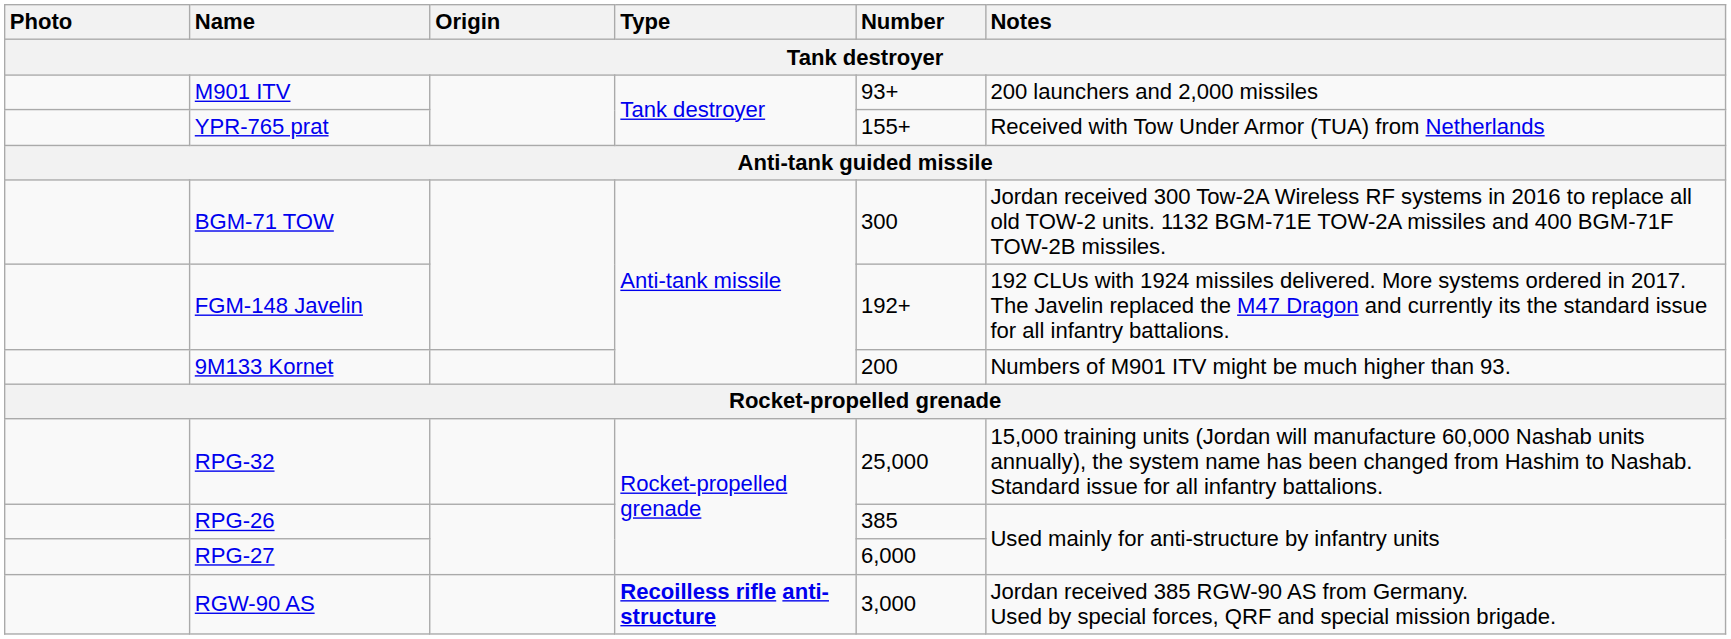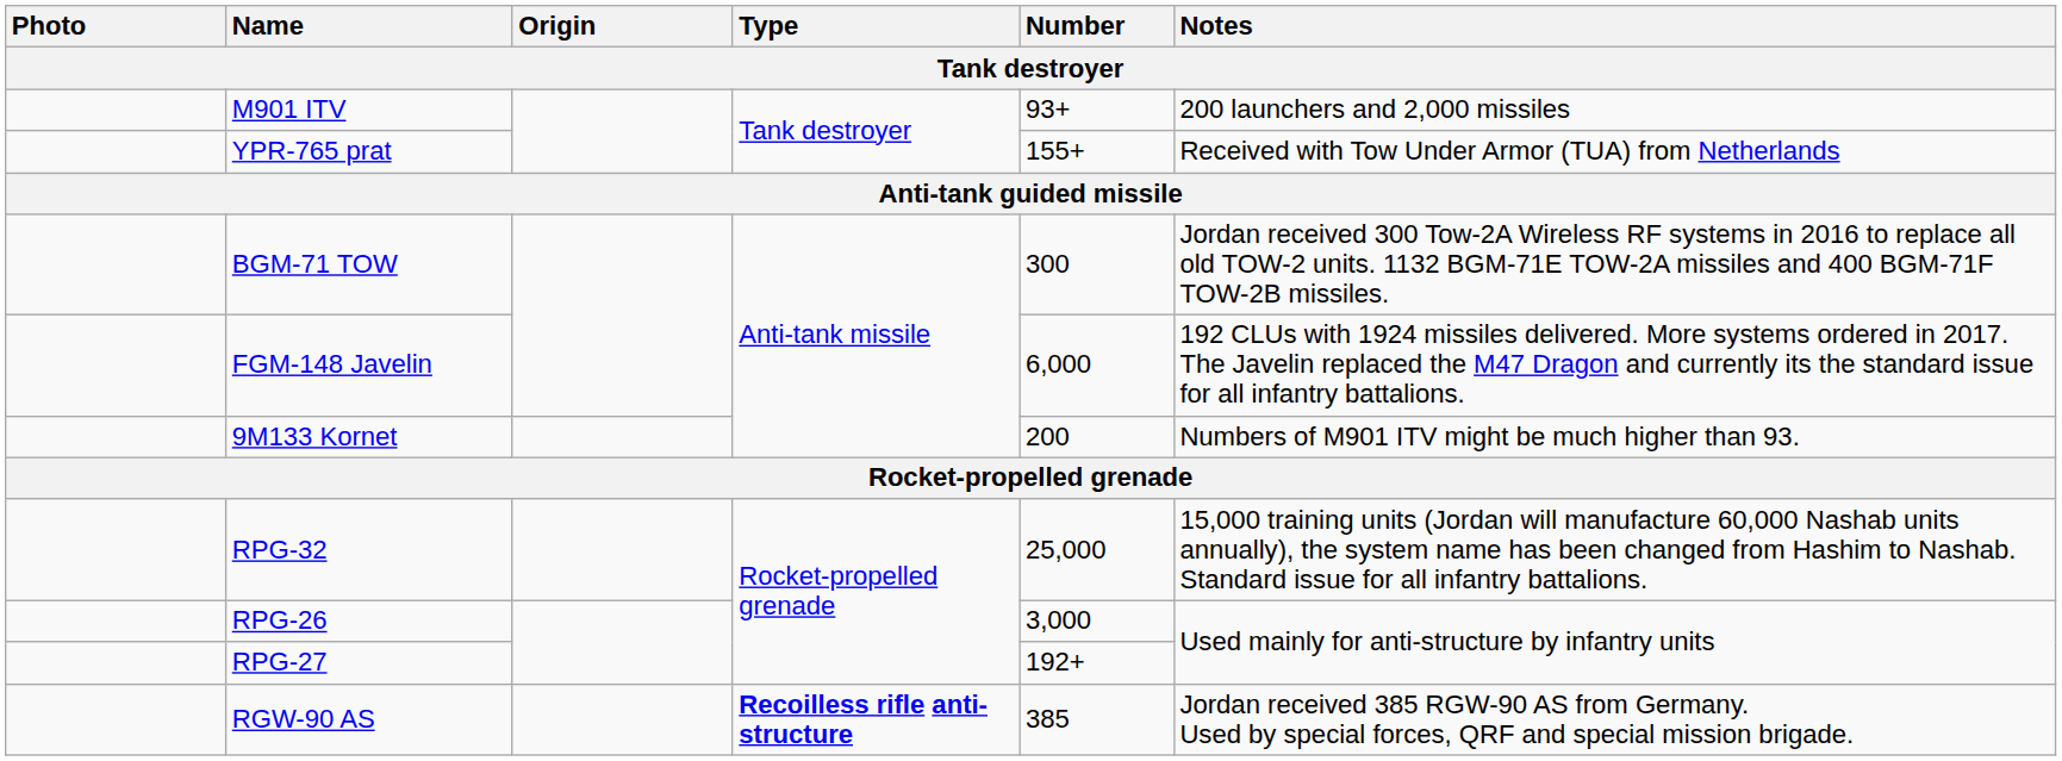 <table class="wikitable">
 <tr>
 <th style="text-align: left; width:10%;">Photo</th>
 <th style="text-align: left; width:13%;">Name</th>
 <th style="text-align: left; width:10%;">Origin</th>
 <th style="text-align: left; width:13%;">Type</th>
 <th style="text-align: left; width:7%;">Number</th>
 <th style="text-align: left; width:40%;">Notes</th>
 </tr>
 <tr>
 <th colspan="7">Tank destroyer</th>
 </tr>
 <tr>
 <td></td>
 <td><a href='#'>M901 ITV</a></td>
 <td rowspan="2"></td>
 <td rowspan="2"><a href='#'>Tank destroyer</a></td>
 <td>93+</td>
 <td>200 launchers and 2,000 missiles</td>
 </tr>
 <tr>
 <td></td>
 <td><a href='#'>YPR-765 prat</a></td>
 <td>155+</td>
 <td>Received with Tow Under Armor (TUA) from <a href='#'>Netherlands</a></td>
 </tr>
 <tr>
 <th colspan="7">Anti-tank guided missile</th>
 </tr>
 <tr>
 <td></td>
 <td><a href='#'>BGM-71 TOW</a></td>
 <td rowspan="2"></td>
 <td rowspan="3"><a href='#'>Anti-tank missile</a></td>
 <td>300</td>
 <td>Jordan received 300 Tow-2A Wireless RF systems in 2016 to replace all old TOW-2 units. 1132 BGM-71E TOW-2A missiles and 400 BGM-71F TOW-2B missiles.</td>
 </tr>
 <tr>
 <td></td>
 <td><a href='#'>FGM-148 Javelin</a></td>
-<td>192+</td>
+<td>6,000</td>
 <td>192 CLUs with 1924 missiles delivered. More systems ordered in 2017.<br>The Javelin replaced the <a href='#'>M47 Dragon</a> and currently its the standard issue for all infantry battalions.</td>
 </tr>
 <tr>
 <td></td>
 <td><a href='#'>9M133 Kornet</a></td>
 <td></td>
 <td>200</td>
 <td>Numbers of M901 ITV might be much higher than 93.</td>
 </tr>
 <tr>
 <th colspan="7">Rocket-propelled grenade</th>
 </tr>
 <tr>
 <td></td>
 <td><a href='#'>RPG-32</a></td>
 <td> <br> </td>
 <td rowspan="3"><a href='#'>Rocket-propelled grenade</a></td>
 <td>25,000</td>
 <td>15,000 training units (Jordan will manufacture 60,000 Nashab units annually), the system name has been changed from Hashim to Nashab.<br>Standard issue for all infantry battalions.</td>
 </tr>
 <tr>
 <td></td>
 <td><a href='#'>RPG-26</a></td>
 <td rowspan="2"></td>
-<td>385</td>
+<td>3,000</td>
 <td rowspan="2">Used mainly for anti-structure by infantry units</td>
 </tr>
 <tr>
 <td></td>
 <td><a href='#'>RPG-27</a></td>
-<td>6,000</td>
+<td>192+</td>
 </tr>
 <tr>
 <td></td>
 <td><a href='#'>RGW-90 AS</a></td>
 <td></td>
 <td><strong><a href='#'>Recoilless rifle</a> <a href='#'>anti-structure</a></strong></td>
-<td>3,000</td>
+<td>385</td>
 <td>Jordan received 385 RGW-90 AS from Germany.<br>Used by special forces, QRF and special mission brigade.</td>
 </tr>
 </table>
